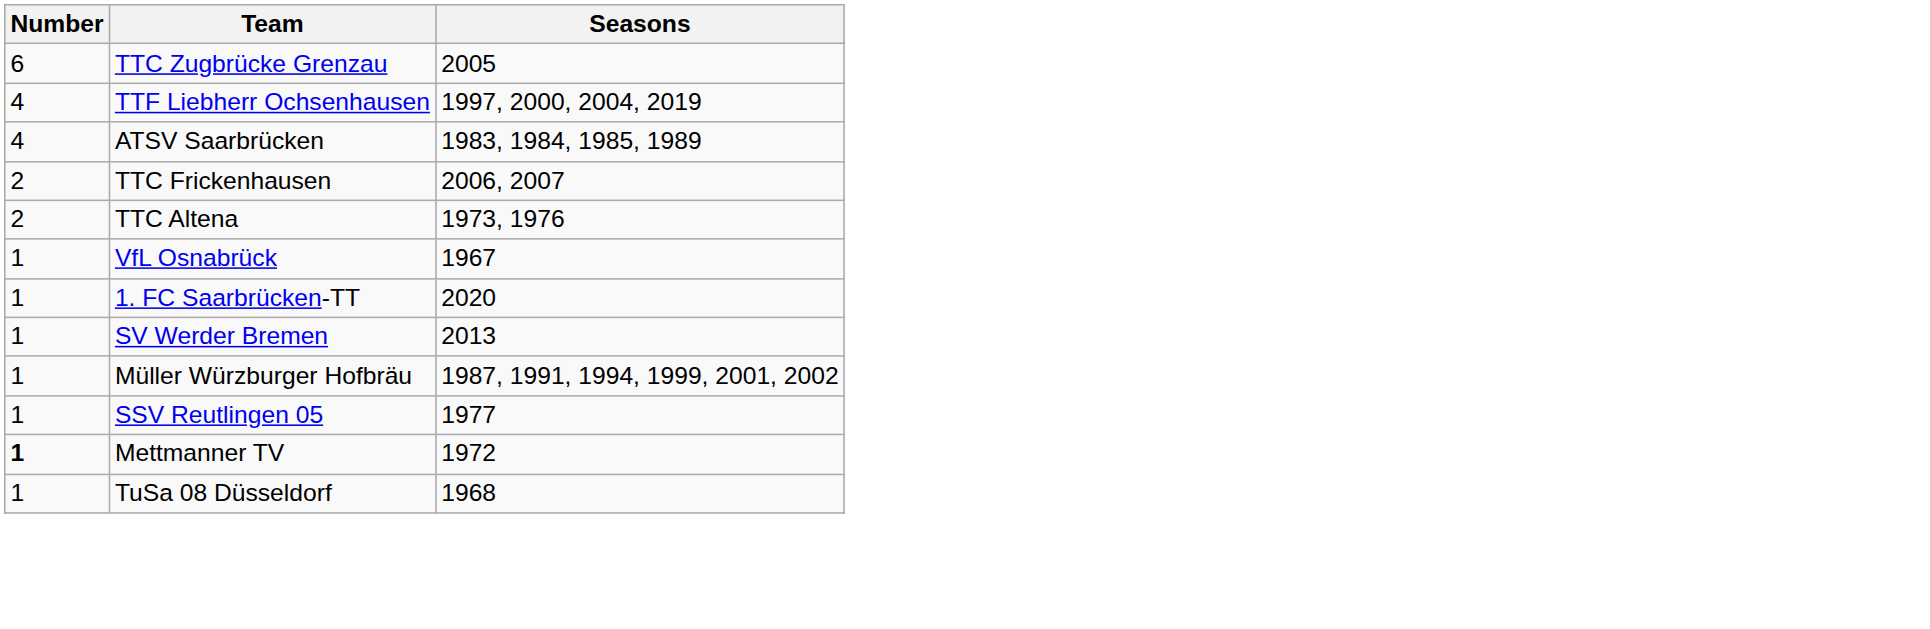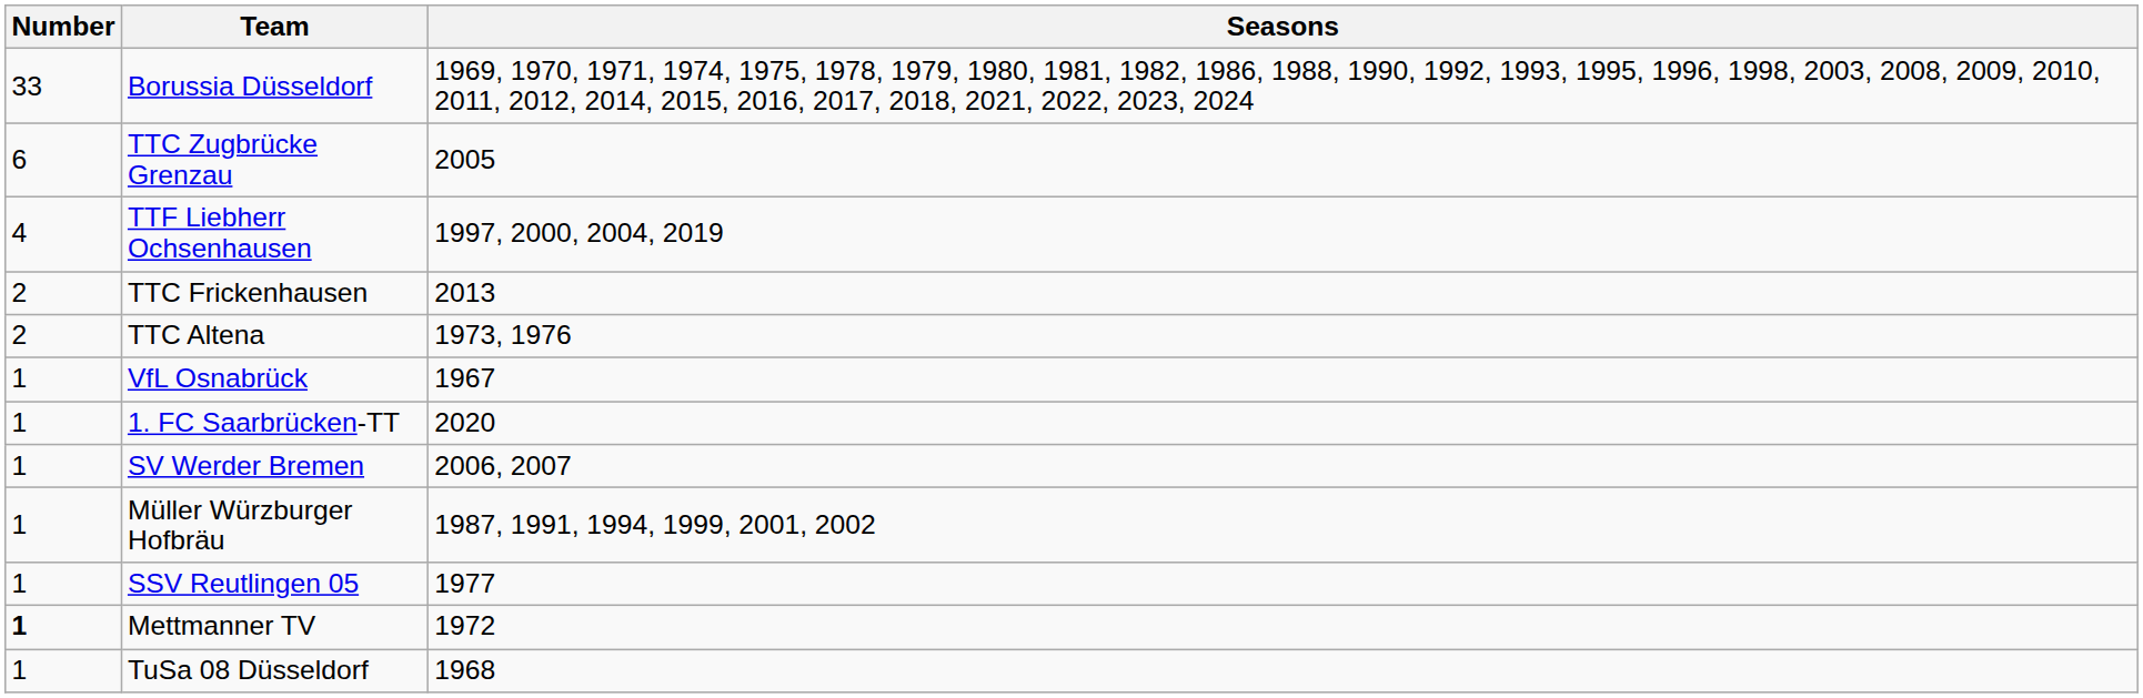 <table class="wikitable" style="font-size:100%">
 <tr>
 <th>Number</th>
 <th>Team</th>
 <th>Seasons</th>
+</tr>
+<tr>
+<td>33</td>
+<td><a href='#'>Borussia Düsseldorf</a></td>
+<td>1969, 1970, 1971, 1974, 1975, 1978, 1979, 1980, 1981, 1982, 1986, 1988, 1990, 1992, 1993, 1995, 1996, 1998, 2003, 2008, 2009, 2010, 2011, 2012, 2014, 2015, 2016, 2017, 2018, 2021, 2022, 2023, 2024</td>
 </tr>
 <tr>
 <td>6</td>
 <td><a href='#'>TTC Zugbrücke Grenzau</a></td>
 <td>2005</td>
 </tr>
 <tr>
 <td>4</td>
 <td><a href='#'>TTF Liebherr Ochsenhausen</a></td>
 <td>1997, 2000, 2004, 2019</td>
 </tr>
 <tr>
-<td>4</td>
-<td>ATSV Saarbrücken</td>
-<td>1983, 1984, 1985, 1989</td>
-</tr>
-<tr>
 <td>2</td>
 <td>TTC Frickenhausen</td>
-<td>2006, 2007</td>
+<td>2013</td>
 </tr>
 <tr>
 <td>2</td>
 <td>TTC Altena</td>
 <td>1973, 1976</td>
 </tr>
 <tr>
 <td>1</td>
 <td><a href='#'>VfL Osnabrück</a></td>
 <td>1967</td>
 </tr>
 <tr>
 <td>1</td>
 <td><a href='#'>1. FC Saarbrücken</a>-TT</td>
 <td>2020</td>
 </tr>
 <tr>
 <td>1</td>
 <td><a href='#'>SV Werder Bremen</a></td>
-<td>2013</td>
+<td>2006, 2007</td>
 </tr>
 <tr>
 <td>1</td>
 <td>Müller Würzburger Hofbräu</td>
 <td>1987, 1991, 1994, 1999, 2001, 2002</td>
 </tr>
 <tr>
 <td>1</td>
 <td><a href='#'>SSV Reutlingen 05</a></td>
 <td>1977</td>
 </tr>
 <tr>
 <td><strong>1</strong></td>
 <td>Mettmanner TV</td>
 <td>1972</td>
 </tr>
 <tr>
 <td>1</td>
 <td>TuSa 08 Düsseldorf</td>
 <td>1968</td>
 </tr>
 </table>
